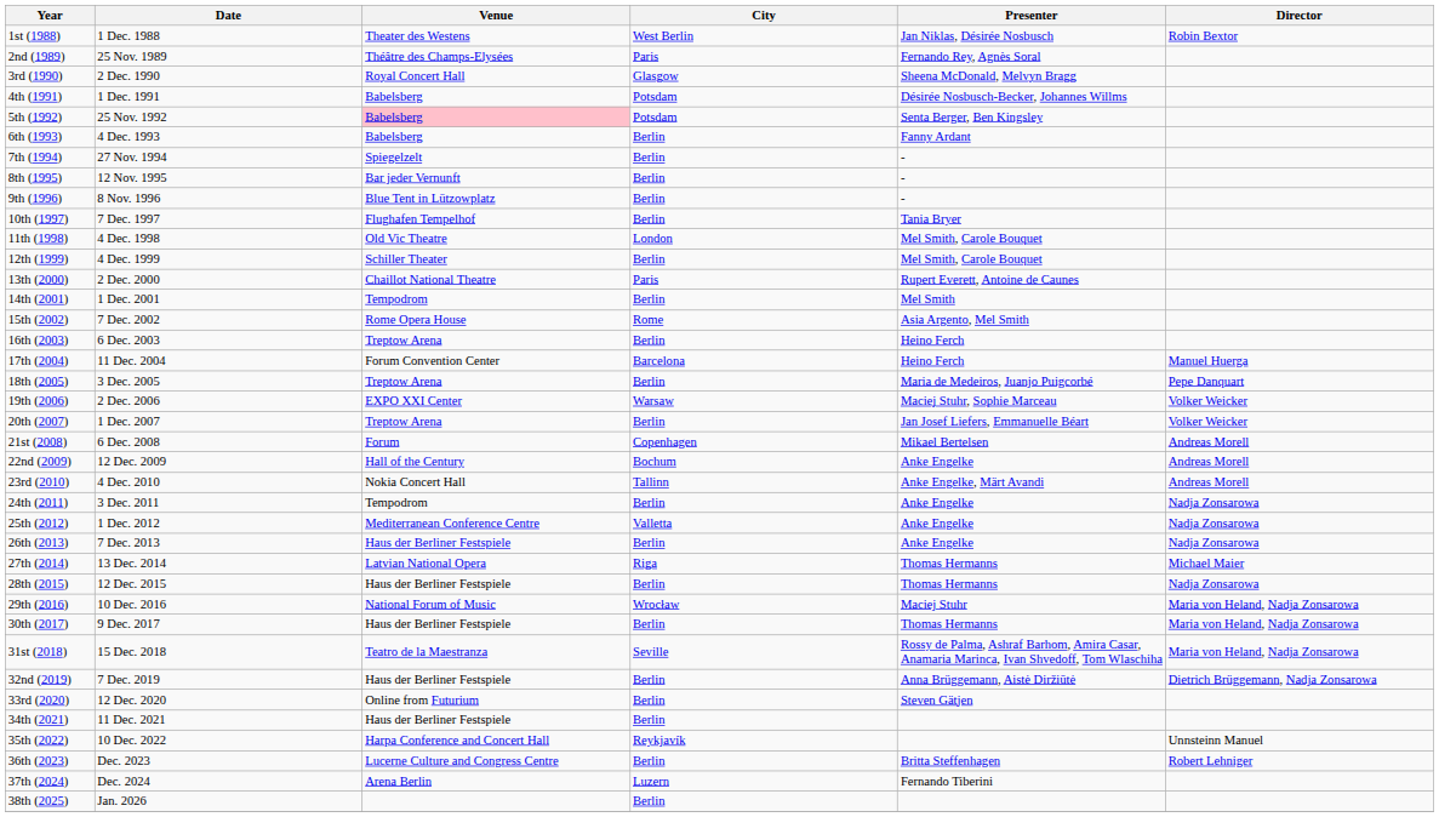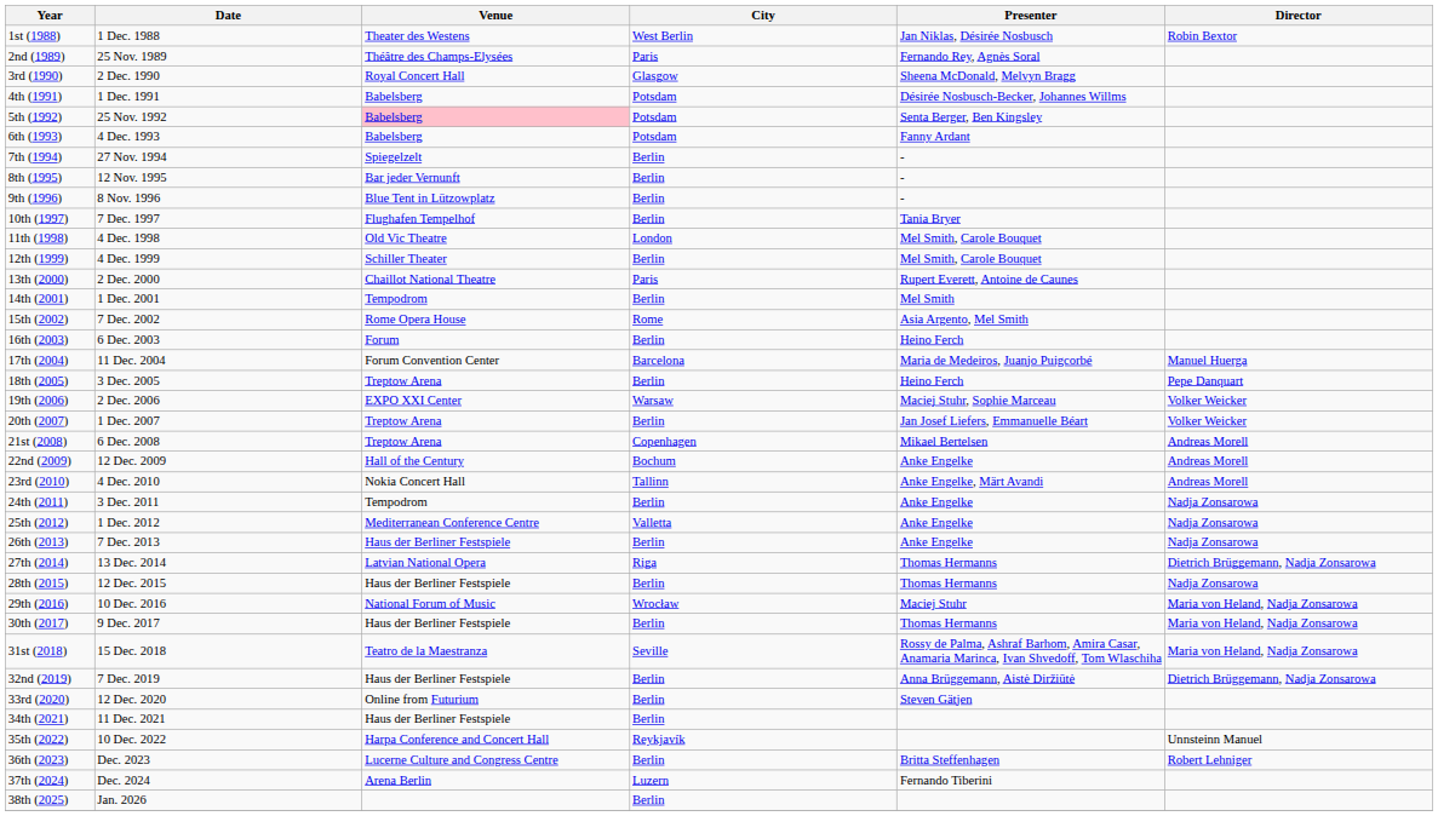 <table class="wikitable" width="90%" cellpadding="5">
 <tr>
 <th width="5%">Year</th>
 <th width="15%">Date</th>
 <th width="15%">Venue</th>
 <th width="15%">City</th>
 <th width="15%">Presenter</th>
 <th width="15%">Director</th>
 </tr>
 <tr>
 <td>1st (<a href='#'>1988</a>)</td>
 <td>1 Dec. 1988</td>
 <td><a href='#'>Theater des Westens</a></td>
 <td> <a href='#'>West Berlin</a></td>
 <td><a href='#'>Jan Niklas</a>, <a href='#'>Désirée Nosbusch</a></td>
 <td><a href='#'>Robin Bextor</a></td>
 </tr>
 <tr>
 <td>2nd (<a href='#'>1989</a>)</td>
 <td>25 Nov. 1989</td>
 <td><a href='#'>Théâtre des Champs-Elysées</a></td>
 <td> <a href='#'>Paris</a></td>
 <td><a href='#'>Fernando Rey</a>, <a href='#'>Agnès Soral</a></td>
 <td></td>
 </tr>
 <tr>
 <td>3rd (<a href='#'>1990</a>)</td>
 <td>2 Dec. 1990</td>
 <td><a href='#'>Royal Concert Hall</a></td>
 <td> <a href='#'>Glasgow</a></td>
 <td><a href='#'>Sheena McDonald</a>, <a href='#'>Melvyn Bragg</a></td>
 <td></td>
 </tr>
 <tr>
 <td>4th (<a href='#'>1991</a>)</td>
 <td>1 Dec. 1991</td>
 <td><a href='#'>Babelsberg</a></td>
 <td> <a href='#'>Potsdam</a></td>
 <td><a href='#'>Désirée Nosbusch-Becker</a>, <a href='#'>Johannes Willms</a></td>
 <td></td>
 </tr>
 <tr>
 <td>5th (<a href='#'>1992</a>)</td>
 <td>25 Nov. 1992</td>
 <td style="background: pink;"><a href='#'>Babelsberg</a></td>
 <td> <a href='#'>Potsdam</a></td>
 <td><a href='#'>Senta Berger</a>, <a href='#'>Ben Kingsley</a></td>
 <td></td>
 </tr>
 <tr>
 <td>6th (<a href='#'>1993</a>)</td>
 <td>4 Dec. 1993</td>
 <td><a href='#'>Babelsberg</a></td>
-<td> <a href='#'>Berlin</a></td>
+<td> <a href='#'>Potsdam</a></td>
 <td><a href='#'>Fanny Ardant</a></td>
 <td></td>
 </tr>
 <tr>
 <td>7th (<a href='#'>1994</a>)</td>
 <td>27 Nov. 1994</td>
 <td><a href='#'>Spiegelzelt</a></td>
 <td> <a href='#'>Berlin</a></td>
 <td>-</td>
 <td></td>
 </tr>
 <tr>
 <td>8th (<a href='#'>1995</a>)</td>
 <td>12 Nov. 1995</td>
 <td><a href='#'>Bar jeder Vernunft</a></td>
 <td> <a href='#'>Berlin</a></td>
 <td>-</td>
 <td></td>
 </tr>
 <tr>
 <td>9th (<a href='#'>1996</a>)</td>
 <td>8 Nov. 1996</td>
 <td><a href='#'>Blue Tent in Lützowplatz</a></td>
 <td> <a href='#'>Berlin</a></td>
 <td>-</td>
 <td></td>
 </tr>
 <tr>
 <td>10th (<a href='#'>1997</a>)</td>
 <td>7 Dec. 1997</td>
 <td><a href='#'>Flughafen Tempelhof</a></td>
 <td> <a href='#'>Berlin</a></td>
 <td><a href='#'>Tania Bryer</a></td>
 <td></td>
 </tr>
 <tr>
 <td>11th (<a href='#'>1998</a>)</td>
 <td>4 Dec. 1998</td>
 <td><a href='#'>Old Vic Theatre</a></td>
 <td> <a href='#'>London</a></td>
 <td><a href='#'>Mel Smith</a>, <a href='#'>Carole Bouquet</a></td>
 <td></td>
 </tr>
 <tr>
 <td>12th (<a href='#'>1999</a>)</td>
 <td>4 Dec. 1999</td>
 <td><a href='#'>Schiller Theater</a></td>
 <td> <a href='#'>Berlin</a></td>
 <td><a href='#'>Mel Smith</a>, <a href='#'>Carole Bouquet</a></td>
 <td></td>
 </tr>
 <tr>
 <td>13th (<a href='#'>2000</a>)</td>
 <td>2 Dec. 2000</td>
 <td><a href='#'>Chaillot National Theatre</a></td>
 <td> <a href='#'>Paris</a></td>
 <td><a href='#'>Rupert Everett</a>, <a href='#'>Antoine de Caunes</a></td>
 <td></td>
 </tr>
 <tr>
 <td>14th (<a href='#'>2001</a>)</td>
 <td>1 Dec. 2001</td>
 <td><a href='#'>Tempodrom</a></td>
 <td> <a href='#'>Berlin</a></td>
 <td><a href='#'>Mel Smith</a></td>
 <td></td>
 </tr>
 <tr>
 <td>15th (<a href='#'>2002</a>)</td>
 <td>7 Dec. 2002</td>
 <td><a href='#'>Rome Opera House</a></td>
 <td> <a href='#'>Rome</a></td>
 <td><a href='#'>Asia Argento</a>, <a href='#'>Mel Smith</a></td>
 <td></td>
 </tr>
 <tr>
 <td>16th (<a href='#'>2003</a>)</td>
 <td>6 Dec. 2003</td>
-<td><a href='#'>Treptow Arena</a></td>
+<td><a href='#'>Forum</a></td>
 <td> <a href='#'>Berlin</a></td>
 <td><a href='#'>Heino Ferch</a></td>
 <td></td>
 </tr>
 <tr>
 <td>17th (<a href='#'>2004</a>)</td>
 <td>11 Dec. 2004</td>
 <td>Forum Convention Center</td>
 <td> <a href='#'>Barcelona</a></td>
-<td><a href='#'>Heino Ferch</a></td>
+<td><a href='#'>Maria de Medeiros</a>, <a href='#'>Juanjo Puigcorbé</a></td>
 <td><a href='#'>Manuel Huerga</a></td>
 </tr>
 <tr>
 <td>18th (<a href='#'>2005</a>)</td>
 <td>3 Dec. 2005</td>
 <td><a href='#'>Treptow Arena</a></td>
 <td> <a href='#'>Berlin</a></td>
-<td><a href='#'>Maria de Medeiros</a>, <a href='#'>Juanjo Puigcorbé</a></td>
+<td><a href='#'>Heino Ferch</a></td>
 <td><a href='#'>Pepe Danquart</a></td>
 </tr>
 <tr>
 <td>19th (<a href='#'>2006</a>)</td>
 <td>2 Dec. 2006</td>
 <td><a href='#'>EXPO XXI Center</a></td>
 <td> <a href='#'>Warsaw</a></td>
 <td><a href='#'>Maciej Stuhr</a>, <a href='#'>Sophie Marceau</a></td>
 <td><a href='#'>Volker Weicker</a></td>
 </tr>
 <tr>
 <td>20th (<a href='#'>2007</a>)</td>
 <td>1 Dec. 2007</td>
 <td><a href='#'>Treptow Arena</a></td>
 <td> <a href='#'>Berlin</a></td>
 <td><a href='#'>Jan Josef Liefers</a>, <a href='#'>Emmanuelle Béart</a></td>
 <td><a href='#'>Volker Weicker</a></td>
 </tr>
 <tr>
 <td>21st (<a href='#'>2008</a>)</td>
 <td>6 Dec. 2008</td>
-<td><a href='#'>Forum</a></td>
+<td><a href='#'>Treptow Arena</a></td>
 <td> <a href='#'>Copenhagen</a></td>
 <td><a href='#'>Mikael Bertelsen</a></td>
 <td><a href='#'>Andreas Morell</a></td>
 </tr>
 <tr>
 <td>22nd (<a href='#'>2009</a>)</td>
 <td>12 Dec. 2009</td>
 <td><a href='#'>Hall of the Century</a></td>
 <td> <a href='#'>Bochum</a></td>
 <td><a href='#'>Anke Engelke</a></td>
 <td><a href='#'>Andreas Morell</a></td>
 </tr>
 <tr>
 <td>23rd (<a href='#'>2010</a>)</td>
 <td>4 Dec. 2010</td>
 <td>Nokia Concert Hall</td>
 <td> <a href='#'>Tallinn</a></td>
 <td><a href='#'>Anke Engelke</a>, <a href='#'>Märt Avandi</a></td>
 <td><a href='#'>Andreas Morell</a></td>
 </tr>
 <tr>
 <td>24th (<a href='#'>2011</a>)</td>
 <td>3 Dec. 2011</td>
 <td>Tempodrom</td>
 <td> <a href='#'>Berlin</a></td>
 <td><a href='#'>Anke Engelke</a></td>
 <td><a href='#'>Nadja Zonsarowa</a></td>
 </tr>
 <tr>
 <td>25th (<a href='#'>2012</a>)</td>
 <td>1 Dec. 2012</td>
 <td><a href='#'>Mediterranean Conference Centre</a></td>
 <td> <a href='#'>Valletta</a></td>
 <td><a href='#'>Anke Engelke</a></td>
 <td><a href='#'>Nadja Zonsarowa</a></td>
 </tr>
 <tr>
 <td>26th (<a href='#'>2013</a>)</td>
 <td>7 Dec. 2013</td>
 <td><a href='#'>Haus der Berliner Festspiele</a></td>
 <td> <a href='#'>Berlin</a></td>
 <td><a href='#'>Anke Engelke</a></td>
 <td><a href='#'>Nadja Zonsarowa</a></td>
 </tr>
 <tr>
 <td>27th (<a href='#'>2014</a>)</td>
 <td>13 Dec. 2014</td>
 <td><a href='#'>Latvian National Opera</a></td>
 <td> <a href='#'>Riga</a></td>
 <td><a href='#'>Thomas Hermanns</a></td>
-<td><a href='#'>Michael Maier</a></td>
+<td><a href='#'>Dietrich Brüggemann</a>, <a href='#'>Nadja Zonsarowa</a></td>
 </tr>
 <tr>
 <td>28th (<a href='#'>2015</a>)</td>
 <td>12 Dec. 2015</td>
 <td>Haus der Berliner Festspiele</td>
 <td> <a href='#'>Berlin</a></td>
 <td><a href='#'>Thomas Hermanns</a></td>
 <td><a href='#'>Nadja Zonsarowa</a></td>
 </tr>
 <tr>
 <td>29th (<a href='#'>2016</a>)</td>
 <td>10 Dec. 2016</td>
 <td><a href='#'>National Forum of Music</a></td>
 <td> <a href='#'>Wrocław</a></td>
 <td><a href='#'>Maciej Stuhr</a></td>
 <td><a href='#'>Maria von Heland</a>, <a href='#'>Nadja Zonsarowa</a></td>
 </tr>
 <tr>
 <td>30th (<a href='#'>2017</a>)</td>
 <td>9 Dec. 2017</td>
 <td>Haus der Berliner Festspiele</td>
 <td> <a href='#'>Berlin</a></td>
 <td><a href='#'>Thomas Hermanns</a></td>
 <td><a href='#'>Maria von Heland</a>, <a href='#'>Nadja Zonsarowa</a></td>
 </tr>
 <tr>
 <td>31st (<a href='#'>2018</a>)</td>
 <td>15 Dec. 2018</td>
 <td><a href='#'>Teatro de la Maestranza</a></td>
 <td> <a href='#'>Seville</a></td>
 <td><a href='#'>Rossy de Palma</a>, <a href='#'>Ashraf Barhom</a>, <a href='#'>Amira Casar</a>, <a href='#'>Anamaria Marinca</a>, <a href='#'>Ivan Shvedoff</a>, <a href='#'>Tom Wlaschiha</a></td>
 <td><a href='#'>Maria von Heland</a>, <a href='#'>Nadja Zonsarowa</a></td>
 </tr>
 <tr>
 <td>32nd (<a href='#'>2019</a>)</td>
 <td>7 Dec. 2019</td>
 <td>Haus der Berliner Festspiele</td>
 <td> <a href='#'>Berlin</a></td>
 <td><a href='#'>Anna Brüggemann</a>, <a href='#'>Aistė Diržiūtė</a></td>
 <td><a href='#'>Dietrich Brüggemann</a>, <a href='#'>Nadja Zonsarowa</a></td>
 </tr>
 <tr>
 <td>33rd (<a href='#'>2020</a>)</td>
 <td>12 Dec. 2020</td>
 <td>Online from <a href='#'>Futurium</a></td>
 <td> <a href='#'>Berlin</a></td>
 <td><a href='#'>Steven Gätjen</a></td>
 <td></td>
 </tr>
 <tr>
 <td>34th (<a href='#'>2021</a>)</td>
 <td>11 Dec. 2021</td>
 <td>Haus der Berliner Festspiele</td>
 <td> <a href='#'>Berlin</a></td>
 <td></td>
 <td></td>
 </tr>
 <tr>
 <td>35th (<a href='#'>2022</a>)</td>
 <td>10 Dec. 2022</td>
 <td><a href='#'>Harpa Conference and Concert Hall</a></td>
 <td> <a href='#'>Reykjavík</a></td>
 <td></td>
 <td>Unnsteinn Manuel</td>
 </tr>
 <tr>
 <td>36th (<a href='#'>2023</a>)</td>
 <td>Dec. 2023</td>
 <td><a href='#'>Lucerne Culture and Congress Centre</a></td>
 <td> <a href='#'>Berlin</a></td>
 <td><a href='#'>Britta Steffenhagen</a></td>
 <td><a href='#'>Robert Lehniger</a></td>
 </tr>
 <tr>
 <td>37th (<a href='#'>2024</a>)</td>
 <td>Dec. 2024</td>
 <td><a href='#'>Arena Berlin</a></td>
 <td> <a href='#'>Luzern</a></td>
 <td>Fernando Tiberini</td>
 <td></td>
 </tr>
 <tr>
 <td>38th (<a href='#'>2025</a>) </td>
 <td>Jan. 2026 </td>
 <td></td>
 <td> <a href='#'>Berlin</a></td>
 <td></td>
 <td></td>
 </tr>
 <tr>
 </tr>
 </table>
